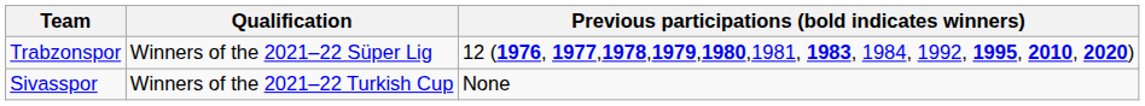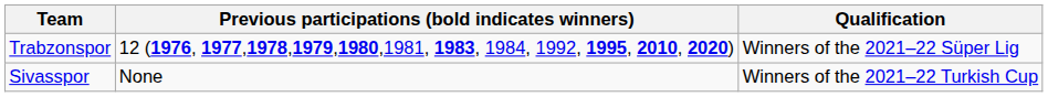 <table class="wikitable">
 <tr>
 <th>Team</th>
+<th>Previous participations (bold indicates winners)</th>
 <th>Qualification</th>
-<th>Previous participations (bold indicates winners)</th>
 </tr>
 <tr>
 <td><a href='#'>Trabzonspor</a></td>
+<td>12 (<strong><a href='#'>1976</a></strong>, <strong><a href='#'>1977</a></strong>,<strong><a href='#'>1978</a></strong>,<strong><a href='#'>1979</a></strong>,<strong><a href='#'>1980</a></strong>,<a href='#'>1981</a>, <strong><a href='#'>1983</a></strong>, <a href='#'>1984</a>, <a href='#'>1992</a>, <strong><a href='#'>1995</a></strong>,  <strong><a href='#'>2010</a></strong>,  <strong><a href='#'>2020</a></strong>)</td>
 <td>Winners of the <a href='#'>2021–22 Süper Lig</a></td>
-<td>12 (<strong><a href='#'>1976</a></strong>, <strong><a href='#'>1977</a></strong>,<strong><a href='#'>1978</a></strong>,<strong><a href='#'>1979</a></strong>,<strong><a href='#'>1980</a></strong>,<a href='#'>1981</a>, <strong><a href='#'>1983</a></strong>, <a href='#'>1984</a>, <a href='#'>1992</a>, <strong><a href='#'>1995</a></strong>,  <strong><a href='#'>2010</a></strong>,  <strong><a href='#'>2020</a></strong>)</td>
 </tr>
 <tr>
 <td><a href='#'>Sivasspor</a></td>
+<td>None</td>
 <td>Winners of the <a href='#'>2021–22 Turkish Cup</a></td>
-<td>None</td>
 </tr>
 </table>
